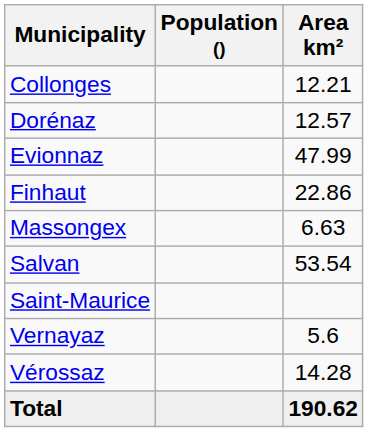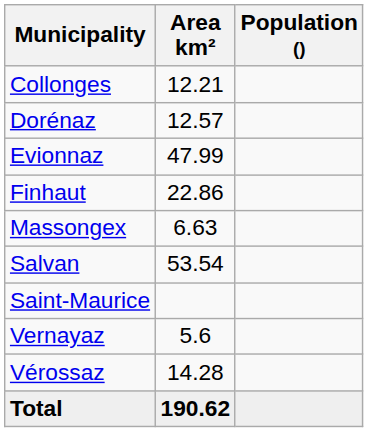 <table class="wikitable">
 <tr>
 <th>Municipality</th>
+<th>Area <br>km²</th>
 <th>Population<br><small>()</small></th>
-<th>Area <br>km²</th>
 </tr>
 <tr>
 <td><a href='#'>Collonges</a></td>
+<td align="center">12.21</td>
 <td align="center"></td>
-<td align="center">12.21</td>
 </tr>
 <tr>
 <td><a href='#'>Dorénaz</a></td>
+<td align="center">12.57</td>
 <td align="center"></td>
-<td align="center">12.57</td>
 </tr>
 <tr>
 <td><a href='#'>Evionnaz</a></td>
+<td align="center">47.99</td>
 <td align="center"></td>
-<td align="center">47.99</td>
 </tr>
 <tr>
 <td><a href='#'>Finhaut</a></td>
+<td align="center">22.86</td>
 <td align="center"></td>
-<td align="center">22.86</td>
 </tr>
 <tr>
 <td><a href='#'>Massongex</a></td>
+<td align="center">6.63</td>
 <td align="center"></td>
-<td align="center">6.63</td>
 </tr>
 <tr>
 <td><a href='#'>Salvan</a></td>
+<td align="center">53.54</td>
 <td align="center"></td>
-<td align="center">53.54</td>
 </tr>
 <tr>
 <td><a href='#'>Saint-Maurice</a></td>
 <td align="center"></td>
 <td align="center"></td>
 </tr>
 <tr>
 <td><a href='#'>Vernayaz</a></td>
+<td align="center">5.6</td>
 <td align="center"></td>
-<td align="center">5.6</td>
 </tr>
 <tr>
 <td><a href='#'>Vérossaz</a></td>
+<td align="center">14.28</td>
 <td align="center"></td>
-<td align="center">14.28</td>
 </tr>
 <tr>
 <td bgcolor="#EFEFEF"><strong>Total</strong></td>
+<td bgcolor="#EFEFEF" align="center"><strong>190.62</strong></td>
 <td bgcolor="#EFEFEF" align="center"></td>
-<td bgcolor="#EFEFEF" align="center"><strong>190.62</strong></td>
 </tr>
 </table>
